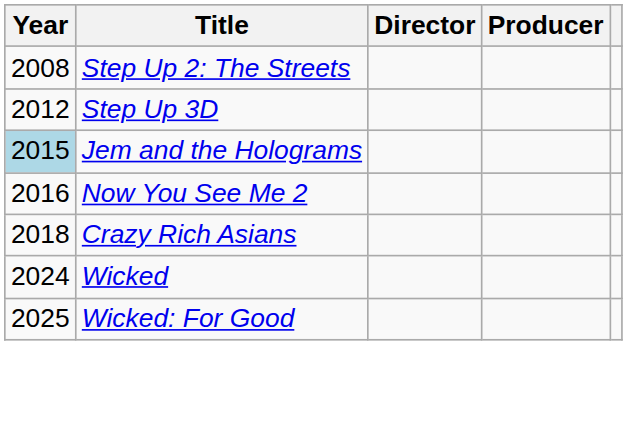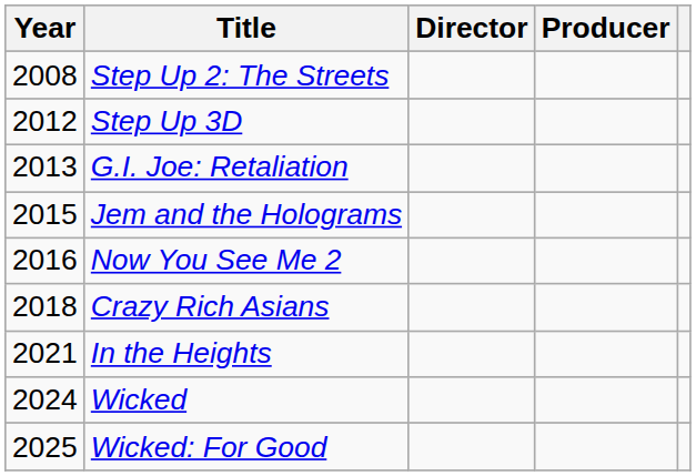 <table class="wikitable plainrowheaders" id="filmography">
 <tr>
 <th>Year</th>
 <th>Title</th>
 <th>Director</th>
 <th>Producer</th>
 <th></th>
 </tr>
 <tr>
 <td>2008</td>
 <td><em><a href='#'>Step Up 2: The Streets</a></em></td>
 <td></td>
 <td></td>
 <td></td>
 </tr>
 <tr>
 <td>2012</td>
 <td><em><a href='#'>Step Up 3D</a></em></td>
 <td></td>
 <td></td>
 <td></td>
 </tr>
 <tr>
-<td style="background: lightblue;">2015</td>
+<td>2013</td>
+<td><em><a href='#'>G.I. Joe: Retaliation</a></em></td>
+<td></td>
+<td></td>
+<td></td>
+</tr>
+<tr>
+<td>2015</td>
 <td><em><a href='#'>Jem and the Holograms</a></em></td>
 <td></td>
 <td></td>
 <td></td>
 </tr>
 <tr>
 <td>2016</td>
 <td><em><a href='#'>Now You See Me 2</a></em></td>
 <td></td>
 <td></td>
 <td></td>
 </tr>
 <tr>
 <td>2018</td>
 <td><em><a href='#'>Crazy Rich Asians</a></em></td>
 <td></td>
 <td></td>
 <td></td>
 </tr>
 <tr>
+<td>2021</td>
+<td><em><a href='#'>In the Heights</a></em></td>
+<td></td>
+<td></td>
+<td></td>
+</tr>
+<tr>
 <td>2024</td>
 <td><em><a href='#'>Wicked</a></em></td>
 <td></td>
 <td></td>
 <td></td>
 </tr>
 <tr>
 <td>2025</td>
 <td><em><a href='#'>Wicked: For Good</a></em></td>
 <td></td>
 <td></td>
 <td></td>
 </tr>
 </table>
